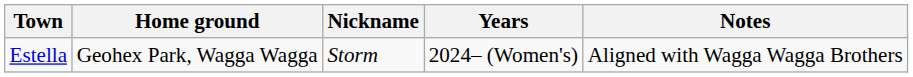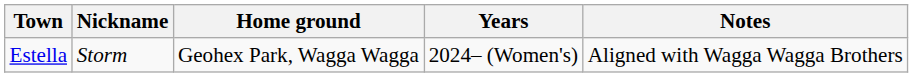 <table class="wikitable sortable">
 <tr>
 <th>Town</th>
+<th>Nickname</th>
 <th>Home ground</th>
-<th>Nickname</th>
 <th>Years</th>
 <th>Notes</th>
 </tr>
 <tr>
 <td> <a href='#'>Estella</a></td>
+<td><em>Storm</em></td>
 <td>Geohex Park, Wagga Wagga</td>
-<td><em>Storm</em></td>
 <td>2024– (Women's)</td>
 <td>Aligned with Wagga Wagga Brothers</td>
 </tr>
 </table>
